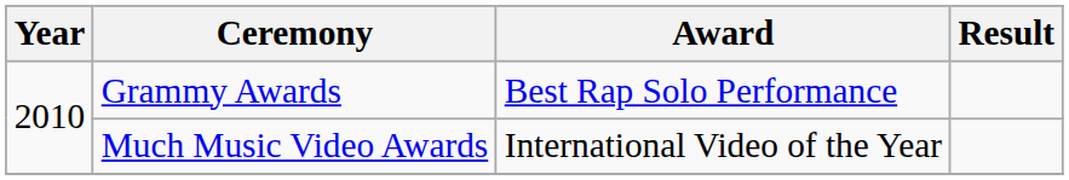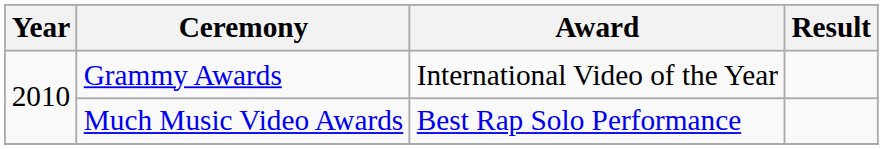 <table class="wikitable plainrowheaders">
 <tr>
 <th>Year</th>
 <th>Ceremony</th>
 <th>Award</th>
 <th>Result</th>
 </tr>
 <tr>
 <td rowspan="2">2010</td>
 <td><a href='#'>Grammy Awards</a></td>
-<td><a href='#'>Best Rap Solo Performance</a></td>
+<td>International Video of the Year</td>
 <td></td>
 </tr>
 <tr>
 <td><a href='#'>Much Music Video Awards</a></td>
-<td>International Video of the Year</td>
+<td><a href='#'>Best Rap Solo Performance</a></td>
 <td></td>
 </tr>
 <tr>
 </tr>
 </table>
